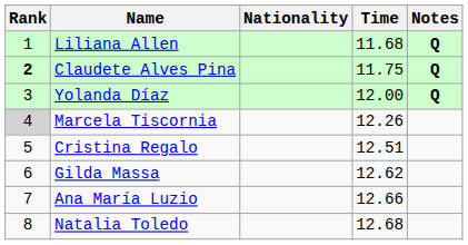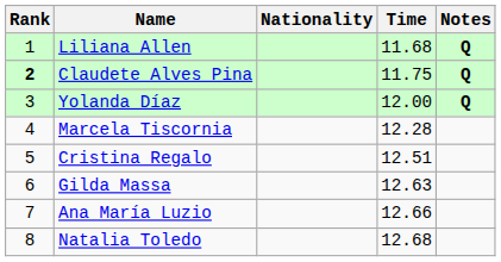 <table class="wikitable sortable" style="text-align:center">
 <tr>
 <th>Rank</th>
 <th>Name</th>
 <th>Nationality</th>
 <th>Time</th>
 <th>Notes</th>
 </tr>
 <tr bgcolor=ccffcc>
 <td align=center>1</td>
 <td align=left><a href='#'>Liliana Allen</a></td>
 <td align=left></td>
 <td>11.68</td>
 <td><strong>Q</strong></td>
 </tr>
 <tr bgcolor=ccffcc>
 <td align=center><strong>2</strong></td>
 <td align=left><a href='#'>Claudete Alves Pina</a></td>
 <td align=left></td>
 <td>11.75</td>
 <td><strong>Q</strong></td>
 </tr>
 <tr bgcolor=ccffcc>
 <td align=center>3</td>
 <td align=left><a href='#'>Yolanda Díaz</a></td>
 <td align=left></td>
 <td>12.00</td>
 <td><strong>Q</strong></td>
 </tr>
 <tr>
-<td align=center style="background: lightgrey;">4</td>
+<td align=center>4</td>
 <td align=left><a href='#'>Marcela Tiscornia</a></td>
 <td align=left></td>
-<td>12.26</td>
+<td>12.28</td>
 <td></td>
 </tr>
 <tr>
 <td align=center>5</td>
 <td align=left><a href='#'>Cristina Regalo</a></td>
 <td align=left></td>
 <td>12.51</td>
 <td></td>
 </tr>
 <tr>
 <td align=center>6</td>
 <td align=left><a href='#'>Gilda Massa</a></td>
 <td align=left></td>
-<td>12.62</td>
+<td>12.63</td>
 <td></td>
 </tr>
 <tr>
 <td align=center>7</td>
 <td align=left><a href='#'>Ana María Luzio</a></td>
 <td align=left></td>
 <td>12.66</td>
 <td></td>
 </tr>
 <tr>
 <td align=center>8</td>
 <td align=left><a href='#'>Natalia Toledo</a></td>
 <td align=left></td>
 <td>12.68</td>
 <td></td>
 </tr>
 </table>
